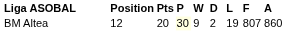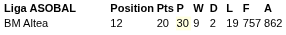 <table>
 <tr ---->
 <td width="150"><strong>Liga ASOBAL</strong></td>
 <td width="20"><strong>Position</strong></td>
 <td width="20"><strong>Pts</strong></td>
 <td width="20"><strong>P</strong></td>
 <td width="20"><strong>W</strong></td>
 <td width="20"><strong>D</strong></td>
 <td width="20"><strong>L</strong></td>
 <td width="20"><strong>F</strong></td>
 <td width="20"><strong>A</strong></td>
 </tr>
 <tr ---->
 <td>BM Altea</td>
 <td>12</td>
 <td>20</td>
 <td style="background: lightyellow;">30</td>
 <td>9</td>
 <td>2</td>
 <td>19</td>
-<td>807</td>
-<td>860</td>
+<td>757</td>
+<td>862</td>
 </tr>
 </table>
